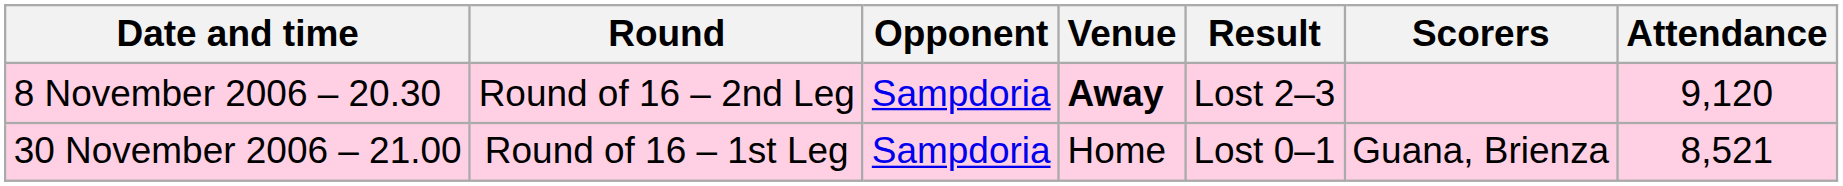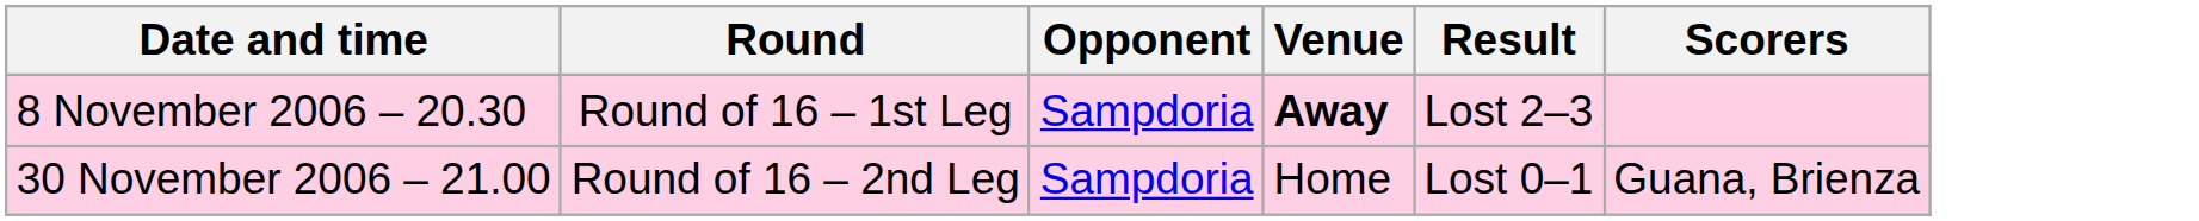 <table class="wikitable">
 <tr>
 <th>Date and time</th>
 <th>Round</th>
 <th>Opponent</th>
 <th>Venue</th>
 <th>Result</th>
 <th>Scorers</th>
-<th>Attendance</th>
 </tr>
 <tr style="background-color: #ffd0e3;">
 <td>8 November 2006 – 20.30</td>
-<td align="center">Round of 16 – 2nd Leg</td>
+<td align="center">Round of 16 – 1st Leg</td>
 <td><a href='#'>Sampdoria</a></td>
 <td><strong>Away</strong></td>
 <td>Lost 2–3</td>
 <td></td>
-<td align="center">9,120</td>
 </tr>
 <tr style="background-color: #ffd0e3;">
 <td>30 November 2006 – 21.00</td>
-<td align="center">Round of 16 – 1st Leg</td>
+<td align="center">Round of 16 – 2nd Leg</td>
 <td><a href='#'>Sampdoria</a></td>
 <td>Home</td>
 <td>Lost 0–1</td>
 <td>Guana, Brienza</td>
-<td align="center">8,521</td>
 </tr>
 </table>
